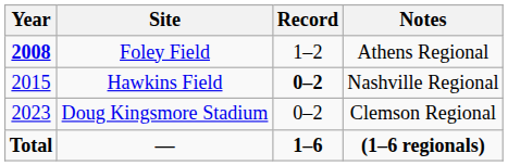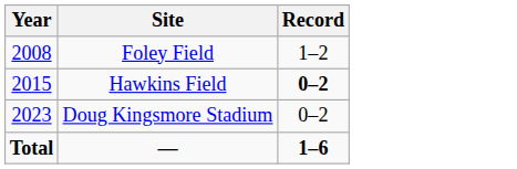 <table class="wikitable">
 <tr>
 <th>Year</th>
 <th>Site</th>
 <th>Record</th>
-<th>Notes</th>
 </tr>
 <tr align="center">
-<td><strong><a href='#'>2008</a></strong></td>
+<td><a href='#'>2008</a></td>
 <td><a href='#'>Foley Field</a></td>
 <td>1–2</td>
-<td>Athens Regional</td>
 </tr>
 <tr align="center">
 <td><a href='#'>2015</a></td>
 <td><a href='#'>Hawkins Field</a></td>
 <td><strong>0–2</strong></td>
-<td>Nashville Regional</td>
 </tr>
 <tr align="center">
 <td><a href='#'>2023</a></td>
 <td><a href='#'>Doug Kingsmore Stadium</a></td>
 <td>0–2</td>
-<td>Clemson Regional</td>
 </tr>
 <tr align="center">
 <td><strong>Total</strong></td>
 <td><strong>—</strong></td>
 <td><strong>1–6</strong></td>
-<td><strong>(1–6 regionals)</strong></td>
 </tr>
 </table>
